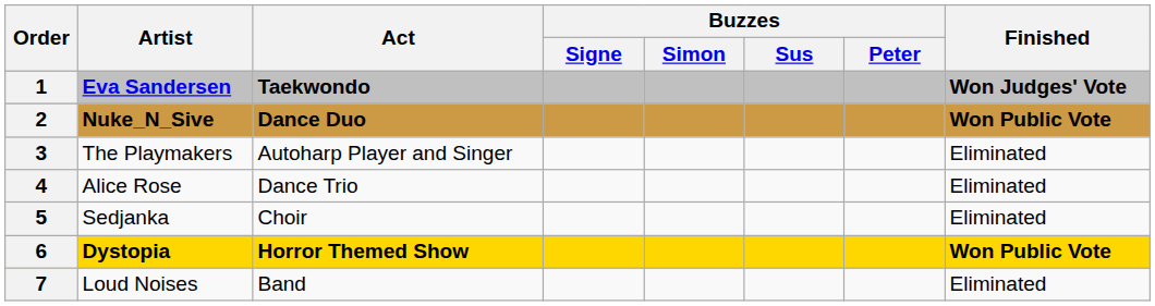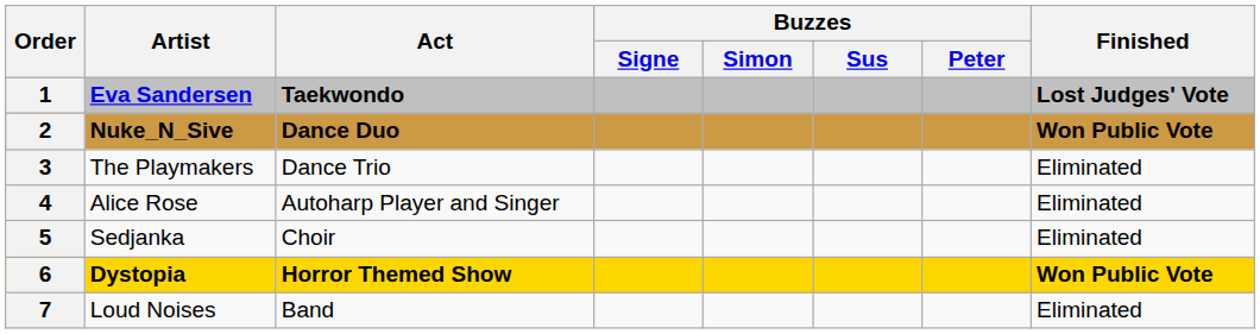 <table class="wikitable sortable" width="100%">
 <tr>
 <th rowspan="2">Order</th>
 <th rowspan="2" class="unsortable">Artist</th>
 <th rowspan="2" class="unsortable">Act</th>
 <th colspan="4" class="unsortable">Buzzes</th>
 <th rowspan="2">Finished</th>
 </tr>
 <tr>
 <th width="70"><a href='#'>Signe</a></th>
 <th width="70"><a href='#'>Simon</a></th>
 <th width="70"><a href='#'>Sus</a></th>
 <th width="70"><a href='#'>Peter</a></th>
 </tr>
 <tr style="background:silver;">
 <th>1</th>
 <td><strong><a href='#'>Eva Sandersen</a></strong></td>
 <td><strong>Taekwondo</strong></td>
 <td align="center"></td>
 <td align="center"></td>
 <td align="center"></td>
 <td></td>
-<td><strong>Won Judges' Vote</strong></td>
+<td><strong>Lost Judges' Vote</strong></td>
 </tr>
 <tr style="background:#c94;">
 <th>2</th>
 <td><strong>Nuke_N_Sive</strong></td>
 <td><strong>Dance Duo</strong></td>
 <td align="center"></td>
 <td></td>
 <td></td>
 <td></td>
 <td><strong>Won Public Vote</strong></td>
 </tr>
 <tr>
 <th>3</th>
 <td>The Playmakers</td>
-<td>Autoharp Player and Singer</td>
+<td>Dance Trio</td>
 <td></td>
 <td></td>
 <td></td>
 <td></td>
 <td>Eliminated</td>
 </tr>
 <tr>
 <th>4</th>
 <td>Alice Rose </td>
-<td>Dance Trio</td>
+<td>Autoharp Player and Singer</td>
 <td align="center"></td>
 <td></td>
 <td></td>
 <td align="center"></td>
 <td>Eliminated</td>
 </tr>
 <tr>
 <th>5</th>
 <td>Sedjanka</td>
 <td>Choir</td>
 <td></td>
 <td></td>
 <td></td>
 <td></td>
 <td>Eliminated</td>
 </tr>
 <tr style="background:gold;">
 <th>6</th>
 <td><strong>Dystopia</strong></td>
 <td><strong>Horror Themed Show</strong></td>
 <td></td>
 <td></td>
 <td></td>
 <td></td>
 <td><strong>Won Public Vote</strong></td>
 </tr>
 <tr>
 <th>7</th>
 <td>Loud Noises</td>
 <td>Band</td>
 <td></td>
 <td></td>
 <td></td>
 <td align="center"></td>
 <td>Eliminated</td>
 </tr>
 </table>
